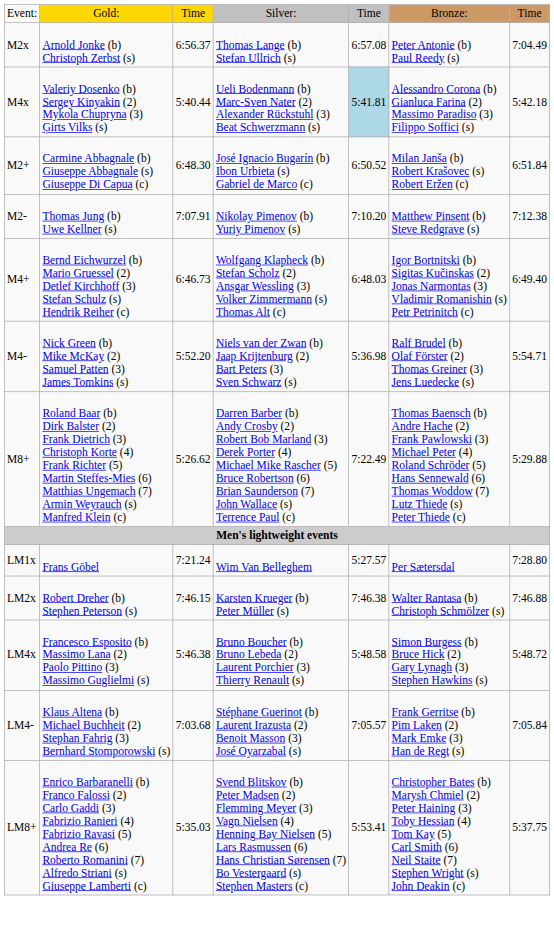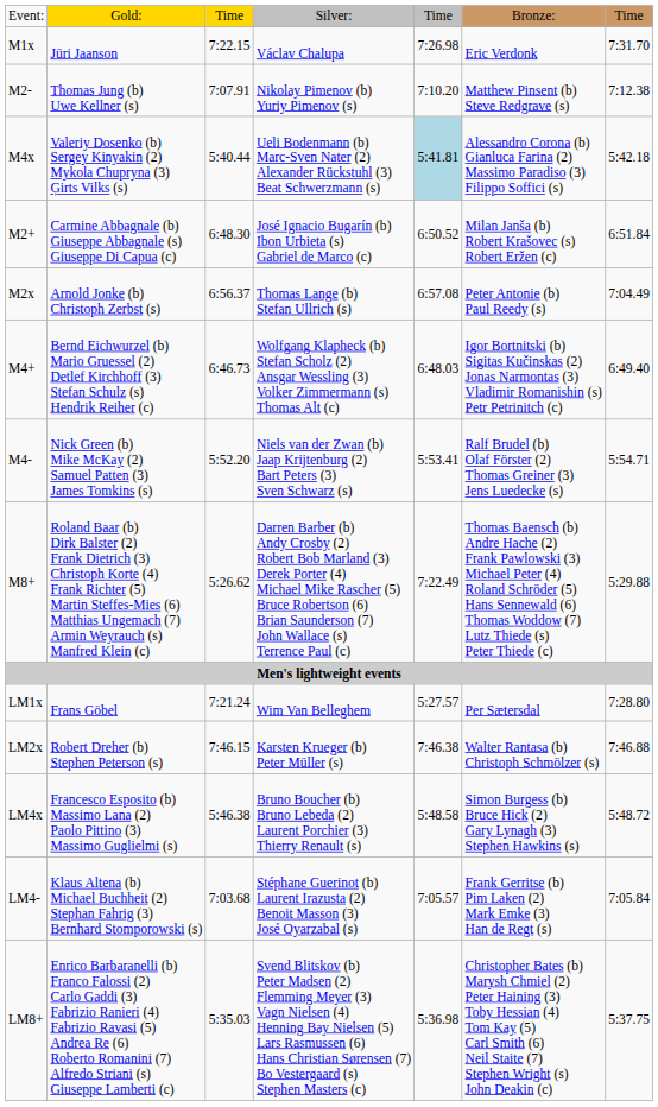 <table class="wikitable">
 <tr>
 <td>Event:</td>
 <td style="text-align:center;background-color:gold;">Gold:</td>
 <td style="text-align:center;background-color:gold;">Time</td>
 <td style="text-align:center;background-color:silver;">Silver:</td>
 <td style="text-align:center;background-color:silver;">Time</td>
 <td style="text-align:center;background-color:#CC9966;">Bronze:</td>
 <td style="text-align:center;background-color:#CC9966;">Time</td>
 </tr>
 <tr>
-<td>M2x</td>
-<td> <br> <a href='#'>Arnold Jonke</a> (b)<br><a href='#'>Christoph Zerbst</a> (s)</td>
-<td>6:56.37</td>
-<td> <br> <a href='#'>Thomas Lange</a> (b)<br><a href='#'>Stefan Ullrich</a> (s)</td>
-<td>6:57.08</td>
-<td> <br> <a href='#'>Peter Antonie</a> (b)<br><a href='#'>Paul Reedy</a> (s)</td>
-<td>7:04.49</td>
+<td>M1x</td>
+<td><br><a href='#'>Jüri Jaanson</a></td>
+<td>7:22.15</td>
+<td> <br> <a href='#'>Václav Chalupa</a></td>
+<td>7:26.98</td>
+<td> <br> <a href='#'>Eric Verdonk</a></td>
+<td>7:31.70</td>
+</tr>
+<tr>
+<td>M2-</td>
+<td> <br> <a href='#'>Thomas Jung</a> (b)<br><a href='#'>Uwe Kellner</a> (s)</td>
+<td>7:07.91</td>
+<td> <br> <a href='#'>Nikolay Pimenov</a> (b)<br><a href='#'>Yuriy Pimenov</a> (s)</td>
+<td>7:10.20</td>
+<td> <br> <a href='#'>Matthew Pinsent</a> (b)<br><a href='#'>Steve Redgrave</a> (s)</td>
+<td>7:12.38</td>
 </tr>
 <tr>
 <td>M4x</td>
 <td> <br> <a href='#'>Valeriy Dosenko</a> (b)<br><a href='#'>Sergey Kinyakin</a> (2)<br><a href='#'>Mykola Chupryna</a> (3)<br><a href='#'>Ģirts Vilks</a> (s)</td>
 <td>5:40.44</td>
 <td> <br> <a href='#'>Ueli Bodenmann</a> (b)<br><a href='#'>Marc-Sven Nater</a> (2)<br><a href='#'>Alexander Rückstuhl</a> (3)<br><a href='#'>Beat Schwerzmann</a> (s)</td>
 <td style="background: lightblue;">5:41.81</td>
 <td> <br> <a href='#'>Alessandro Corona</a> (b)<br><a href='#'>Gianluca Farina</a> (2)<br><a href='#'>Massimo Paradiso</a> (3)<br><a href='#'>Filippo Soffici</a> (s)</td>
 <td>5:42.18</td>
 </tr>
 <tr>
 <td>M2+</td>
 <td> <br> <a href='#'>Carmine Abbagnale</a> (b)<br><a href='#'>Giuseppe Abbagnale</a> (s)<br><a href='#'>Giuseppe Di Capua</a> (c)</td>
 <td>6:48.30</td>
 <td> <br> <a href='#'>José Ignacio Bugarín</a> (b)<br><a href='#'>Ibon Urbieta</a> (s)<br><a href='#'>Gabriel de Marco</a> (c)</td>
 <td>6:50.52</td>
 <td> <br> <a href='#'>Milan Janša</a> (b)<br><a href='#'>Robert Krašovec</a> (s)<br><a href='#'>Robert Eržen</a> (c)</td>
 <td>6:51.84</td>
 </tr>
 <tr>
-<td>M2-</td>
-<td> <br> <a href='#'>Thomas Jung</a> (b)<br><a href='#'>Uwe Kellner</a> (s)</td>
-<td>7:07.91</td>
-<td> <br> <a href='#'>Nikolay Pimenov</a> (b)<br><a href='#'>Yuriy Pimenov</a> (s)</td>
-<td>7:10.20</td>
-<td> <br> <a href='#'>Matthew Pinsent</a> (b)<br><a href='#'>Steve Redgrave</a> (s)</td>
-<td>7:12.38</td>
+<td>M2x</td>
+<td> <br> <a href='#'>Arnold Jonke</a> (b)<br><a href='#'>Christoph Zerbst</a> (s)</td>
+<td>6:56.37</td>
+<td> <br> <a href='#'>Thomas Lange</a> (b)<br><a href='#'>Stefan Ullrich</a> (s)</td>
+<td>6:57.08</td>
+<td> <br> <a href='#'>Peter Antonie</a> (b)<br><a href='#'>Paul Reedy</a> (s)</td>
+<td>7:04.49</td>
 </tr>
 <tr>
 <td>M4+</td>
 <td> <br> <a href='#'>Bernd Eichwurzel</a> (b)<br><a href='#'>Mario Gruessel</a> (2)<br><a href='#'>Detlef Kirchhoff</a> (3)<br><a href='#'>Stefan Schulz</a> (s)<br><a href='#'>Hendrik Reiher</a> (c)</td>
 <td>6:46.73</td>
 <td> <br> <a href='#'>Wolfgang Klapheck</a> (b)<br><a href='#'>Stefan Scholz</a> (2)<br><a href='#'>Ansgar Wessling</a> (3)<br><a href='#'>Volker Zimmermann</a> (s)<br><a href='#'>Thomas Alt</a> (c)</td>
 <td>6:48.03</td>
 <td> <br> <a href='#'>Igor Bortnitski</a> (b)<br><a href='#'>Sigitas Kučinskas</a> (2)<br><a href='#'>Jonas Narmontas</a> (3)<br><a href='#'>Vladimir Romanishin</a> (s)<br><a href='#'>Petr Petrinitch</a> (c)</td>
 <td>6:49.40</td>
 </tr>
 <tr>
 <td>M4-</td>
 <td> <br> <a href='#'>Nick Green</a> (b)<br><a href='#'>Mike McKay</a> (2)<br> <a href='#'>Samuel Patten</a> (3)<br> <a href='#'>James Tomkins</a> (s)<br></td>
 <td>5:52.20</td>
 <td> <br> <a href='#'>Niels van der Zwan</a> (b)<br><a href='#'>Jaap Krijtenburg</a> (2)<br><a href='#'>Bart Peters</a> (3)<br><a href='#'>Sven Schwarz</a> (s)<br></td>
-<td>5:36.98</td>
+<td>5:53.41</td>
 <td> <br> <a href='#'>Ralf Brudel</a> (b)<br><a href='#'>Olaf Förster</a> (2)<br><a href='#'>Thomas Greiner</a> (3)<br><a href='#'>Jens Luedecke</a> (s)<br></td>
 <td>5:54.71</td>
 </tr>
 <tr>
 <td>M8+</td>
 <td> <br> <a href='#'>Roland Baar</a> (b)<br><a href='#'>Dirk Balster</a> (2)<br><a href='#'>Frank Dietrich</a> (3)<br><a href='#'>Christoph Korte</a> (4)<br><a href='#'>Frank Richter</a> (5)<br><a href='#'>Martin Steffes-Mies</a> (6)<br><a href='#'>Matthias Ungemach</a> (7)<br><a href='#'>Armin Weyrauch</a> (s)<br><a href='#'>Manfred Klein</a> (c)</td>
 <td>5:26.62</td>
 <td> <br> <a href='#'>Darren Barber</a> (b)<br><a href='#'>Andy Crosby</a> (2)<br><a href='#'>Robert Bob Marland</a> (3)<br><a href='#'>Derek Porter</a> (4)<br><a href='#'>Michael Mike Rascher</a> (5)<br><a href='#'>Bruce Robertson</a> (6)<br><a href='#'>Brian Saunderson</a> (7)<br><a href='#'>John Wallace</a> (s)<br><a href='#'>Terrence Paul</a> (c)</td>
 <td>7:22.49</td>
 <td> <br> <a href='#'>Thomas Baensch</a> (b)<br><a href='#'>Andre Hache</a> (2)<br><a href='#'>Frank Pawlowski</a> (3)<br><a href='#'>Michael Peter</a> (4)<br><a href='#'>Roland Schröder</a> (5)<br><a href='#'>Hans Sennewald</a> (6)<br><a href='#'>Thomas Woddow</a> (7)<br><a href='#'>Lutz Thiede</a> (s)<br><a href='#'>Peter Thiede</a> (c)</td>
 <td>5:29.88</td>
 </tr>
 <tr>
 <th colspan="7" style="background-color:#CCC;">Men's lightweight events</th>
 </tr>
 <tr>
 <td>LM1x</td>
 <td> <br> <a href='#'>Frans Göbel</a></td>
 <td>7:21.24</td>
 <td> <br> <a href='#'>Wim Van Belleghem</a></td>
 <td>5:27.57</td>
 <td> <br> <a href='#'>Per Sætersdal</a></td>
 <td>7:28.80</td>
 </tr>
 <tr>
 <td>LM2x</td>
 <td> <br> <a href='#'>Robert Dreher</a> (b)<br><a href='#'>Stephen Peterson</a> (s)</td>
 <td>7:46.15</td>
 <td> <br> <a href='#'>Karsten Krueger</a> (b)<br><a href='#'>Peter Müller</a> (s)</td>
 <td>7:46.38</td>
 <td> <br> <a href='#'>Walter Rantasa</a> (b)<br><a href='#'>Christoph Schmölzer</a> (s)</td>
 <td>7:46.88</td>
 </tr>
 <tr>
 <td>LM4x</td>
 <td> <br> <a href='#'>Francesco Esposito</a> (b)<br><a href='#'>Massimo Lana</a> (2)<br><a href='#'>Paolo Pittino</a> (3)<br><a href='#'>Massimo Guglielmi</a> (s)</td>
 <td>5:46.38</td>
 <td> <br> <a href='#'>Bruno Boucher</a> (b)<br><a href='#'>Bruno Lebeda</a> (2)<br><a href='#'>Laurent Porchier</a> (3)<br><a href='#'>Thierry Renault</a> (s)</td>
 <td>5:48.58</td>
 <td> <br> <a href='#'>Simon Burgess</a> (b)<br><a href='#'>Bruce Hick</a> (2)<br><a href='#'>Gary Lynagh</a> (3)<br><a href='#'>Stephen Hawkins</a> (s)</td>
 <td>5:48.72</td>
 </tr>
 <tr>
 <td>LM4-</td>
 <td> <br> <a href='#'>Klaus Altena</a> (b)<br><a href='#'>Michael Buchheit</a> (2)<br><a href='#'>Stephan Fahrig</a> (3)<br><a href='#'>Bernhard Stomporowski</a> (s)</td>
 <td>7:03.68</td>
 <td> <br> <a href='#'>Stéphane Guerinot</a> (b)<br><a href='#'>Laurent Irazusta</a> (2)<br><a href='#'>Benoit Masson</a> (3)<br><a href='#'>José Oyarzabal</a> (s)</td>
 <td>7:05.57</td>
 <td> <br> <a href='#'>Frank Gerritse</a> (b)<br><a href='#'>Pim Laken</a> (2)<br><a href='#'>Mark Emke</a> (3)<br><a href='#'>Han de Regt</a> (s)</td>
 <td>7:05.84</td>
 </tr>
 <tr>
 <td>LM8+</td>
 <td> <br> <a href='#'>Enrico Barbaranelli</a> (b)<br><a href='#'>Franco Falossi</a> (2)<br><a href='#'>Carlo Gaddi</a> (3)<br><a href='#'>Fabrizio Ranieri</a> (4)<br><a href='#'>Fabrizio Ravasi</a> (5)<br><a href='#'>Andrea Re</a> (6)<br><a href='#'>Roberto Romanini</a> (7)<br><a href='#'>Alfredo Striani</a> (s)<br><a href='#'>Giuseppe Lamberti</a> (c)</td>
 <td>5:35.03</td>
 <td> <br> <a href='#'>Svend Blitskov</a> (b)<br><a href='#'>Peter Madsen</a> (2)<br><a href='#'>Flemming Meyer</a> (3)<br><a href='#'>Vagn Nielsen</a> (4)<br><a href='#'>Henning Bay Nielsen</a> (5)<br><a href='#'>Lars Rasmussen</a> (6)<br><a href='#'>Hans Christian Sørensen</a> (7)<br><a href='#'>Bo Vestergaard</a> (s)<br><a href='#'>Stephen Masters</a> (c)</td>
-<td>5:53.41</td>
+<td>5:36.98</td>
 <td> <br> <a href='#'>Christopher Bates</a> (b)<br><a href='#'>Marysh Chmiel</a> (2)<br><a href='#'>Peter Haining</a> (3)<br><a href='#'>Toby Hessian</a> (4)<br><a href='#'>Tom Kay</a> (5)<br><a href='#'>Carl Smith</a> (6)<br><a href='#'>Neil Staite</a> (7)<br><a href='#'>Stephen Wright</a> (s)<br><a href='#'>John Deakin</a> (c)</td>
 <td>5:37.75</td>
 </tr>
 </table>
